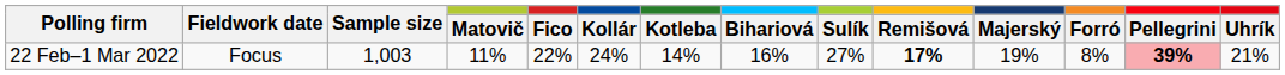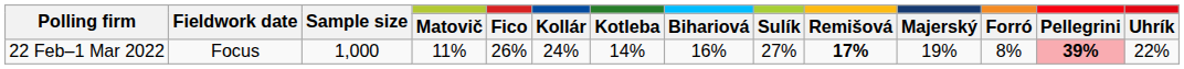 <table class="wikitable nowrap" style="text-align:center; font-size:90%; line-height:14px;">
 <tr>
 <th rowspan="2">Polling firm</th>
 <th rowspan="2">Fieldwork date</th>
 <th rowspan="2">Sample size</th>
 <th style="background:#b2c933;"></th>
 <th style="background:#d82222;"></th>
 <th style="background:#034b9f;"></th>
 <th style="background:#277d2a;"></th>
 <th style="background:#00bdff;"></th>
 <th style="background:#a7cf35;"></th>
 <th style="background:#fdbb12;"></th>
 <th style="background:#173a70;"></th>
 <th style="background:#F48B24;"></th>
 <th style="background:#f90311;"></th>
 <th style="background:#e30512;"></th>
 </tr>
 <tr>
 <th>Matovič<br></th>
 <th>Fico<br></th>
 <th>Kollár<br></th>
 <th>Kotleba<br></th>
 <th>Bihariová<br></th>
 <th>Sulík<br></th>
 <th>Remišová<br></th>
 <th>Majerský<br></th>
 <th>Forró<br></th>
 <th>Pellegrini<br></th>
 <th>Uhrík<br></th>
 </tr>
 <tr>
 <td data-sort-value="2022-03-01">22 Feb–1 Mar 2022</td>
 <td>Focus</td>
-<td>1,003</td>
+<td>1,000</td>
 <td>11%</td>
-<td>22%</td>
+<td>26%</td>
 <td>24%</td>
 <td>14%</td>
 <td>16%</td>
 <td>27%</td>
 <td><strong>17%</strong></td>
 <td>19%</td>
 <td>8%</td>
 <td style="background:#f9acb1;"><strong>39%</strong></td>
-<td>21%</td>
+<td>22%</td>
 </tr>
 </table>
